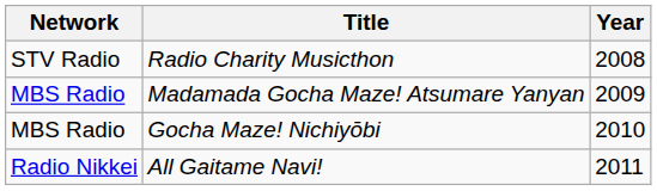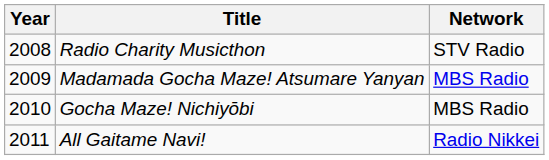 <table class="wikitable">
 <tr>
+<th>Year</th>
+<th>Title</th>
 <th>Network</th>
-<th>Title</th>
-<th>Year</th>
 </tr>
 <tr>
+<td>2008</td>
+<td><em>Radio Charity Musicthon</em></td>
 <td>STV Radio</td>
-<td><em>Radio Charity Musicthon</em></td>
-<td>2008</td>
 </tr>
 <tr>
+<td>2009</td>
+<td><em>Madamada Gocha Maze! Atsumare Yanyan</em></td>
 <td><a href='#'>MBS Radio</a></td>
-<td><em>Madamada Gocha Maze! Atsumare Yanyan</em></td>
-<td>2009</td>
 </tr>
 <tr>
+<td>2010</td>
+<td><em>Gocha Maze! Nichiyōbi</em></td>
 <td>MBS Radio</td>
-<td><em>Gocha Maze! Nichiyōbi</em></td>
-<td>2010</td>
 </tr>
 <tr>
+<td>2011</td>
+<td><em>All Gaitame Navi!</em></td>
 <td><a href='#'>Radio Nikkei</a></td>
-<td><em>All Gaitame Navi!</em></td>
-<td>2011</td>
 </tr>
 </table>
